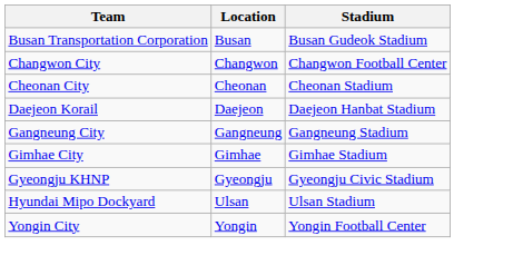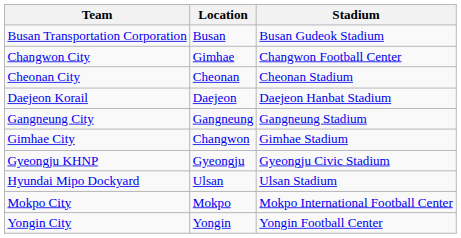 <table class="wikitable sortable" style="text-align: left;">
 <tr>
 <th>Team</th>
 <th>Location</th>
 <th>Stadium</th>
 </tr>
 <tr>
 <td><a href='#'>Busan Transportation Corporation</a></td>
 <td><a href='#'>Busan</a></td>
 <td><a href='#'>Busan Gudeok Stadium</a></td>
 </tr>
 <tr>
 <td><a href='#'>Changwon City</a></td>
-<td><a href='#'>Changwon</a></td>
+<td><a href='#'>Gimhae</a></td>
 <td><a href='#'>Changwon Football Center</a></td>
 </tr>
 <tr>
 <td><a href='#'>Cheonan City</a></td>
 <td><a href='#'>Cheonan</a></td>
 <td><a href='#'>Cheonan Stadium</a></td>
 </tr>
 <tr>
 <td><a href='#'>Daejeon Korail</a></td>
 <td><a href='#'>Daejeon</a></td>
 <td><a href='#'>Daejeon Hanbat Stadium</a></td>
 </tr>
 <tr>
 <td><a href='#'>Gangneung City</a></td>
 <td><a href='#'>Gangneung</a></td>
 <td><a href='#'>Gangneung Stadium</a></td>
 </tr>
 <tr>
 <td><a href='#'>Gimhae City</a></td>
-<td><a href='#'>Gimhae</a></td>
+<td><a href='#'>Changwon</a></td>
 <td><a href='#'>Gimhae Stadium</a></td>
 </tr>
 <tr>
 <td><a href='#'>Gyeongju KHNP</a></td>
 <td><a href='#'>Gyeongju</a></td>
 <td><a href='#'>Gyeongju Civic Stadium</a></td>
 </tr>
 <tr>
 <td><a href='#'>Hyundai Mipo Dockyard</a></td>
 <td><a href='#'>Ulsan</a></td>
 <td><a href='#'>Ulsan Stadium</a></td>
 </tr>
 <tr>
+<td><a href='#'>Mokpo City</a></td>
+<td><a href='#'>Mokpo</a></td>
+<td><a href='#'>Mokpo International Football Center</a></td>
+</tr>
+<tr>
 <td><a href='#'>Yongin City</a></td>
 <td><a href='#'>Yongin</a></td>
 <td><a href='#'>Yongin Football Center</a></td>
 </tr>
 </table>
